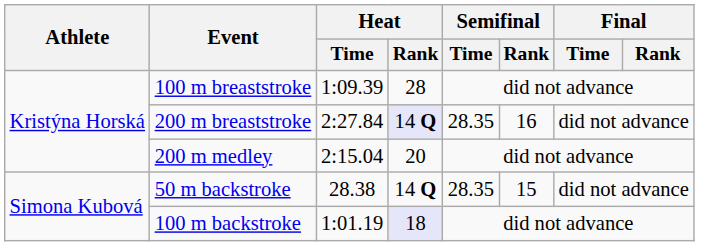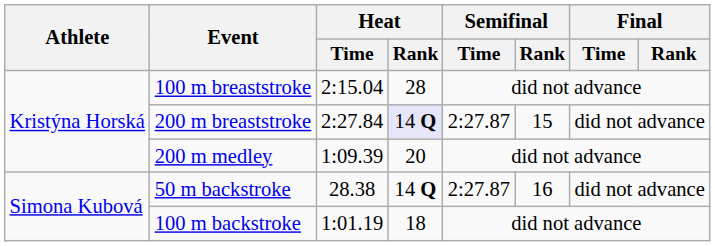 <table class="wikitable" style="text-align:center; font-size:90%">
 <tr>
 <th rowspan="2">Athlete</th>
 <th rowspan="2">Event</th>
 <th colspan="2">Heat</th>
 <th colspan="2">Semifinal</th>
 <th colspan="2">Final</th>
 </tr>
 <tr style="font-size:95%">
 <th>Time</th>
 <th>Rank</th>
 <th>Time</th>
 <th>Rank</th>
 <th>Time</th>
 <th>Rank</th>
 </tr>
 <tr>
 <td rowspan=3 align=left><a href='#'>Kristýna Horská</a></td>
 <td align=left><a href='#'>100 m breaststroke</a></td>
-<td>1:09.39</td>
+<td>2:15.04</td>
 <td>28</td>
 <td colspan=4>did not advance</td>
 </tr>
 <tr>
 <td align=left><a href='#'>200 m breaststroke</a></td>
 <td>2:27.84</td>
 <td style="background: lavender;">14 <strong>Q</strong></td>
-<td>28.35</td>
-<td>16</td>
+<td>2:27.87</td>
+<td>15</td>
 <td colspan=2>did not advance</td>
 </tr>
 <tr>
 <td align=left><a href='#'>200 m medley</a></td>
-<td>2:15.04</td>
+<td>1:09.39</td>
 <td>20</td>
 <td colspan=4>did not advance</td>
 </tr>
 <tr>
 <td rowspan=2 align=left><a href='#'>Simona Kubová</a></td>
 <td align=left><a href='#'>50 m backstroke</a></td>
 <td>28.38</td>
 <td>14 <strong>Q</strong></td>
-<td>28.35</td>
-<td>15</td>
+<td>2:27.87</td>
+<td>16</td>
 <td colspan=2>did not advance</td>
 </tr>
 <tr>
 <td align=left><a href='#'>100 m backstroke</a></td>
 <td>1:01.19</td>
-<td style="background: lavender;">18</td>
+<td>18</td>
 <td colspan=4>did not advance</td>
 </tr>
 </table>
